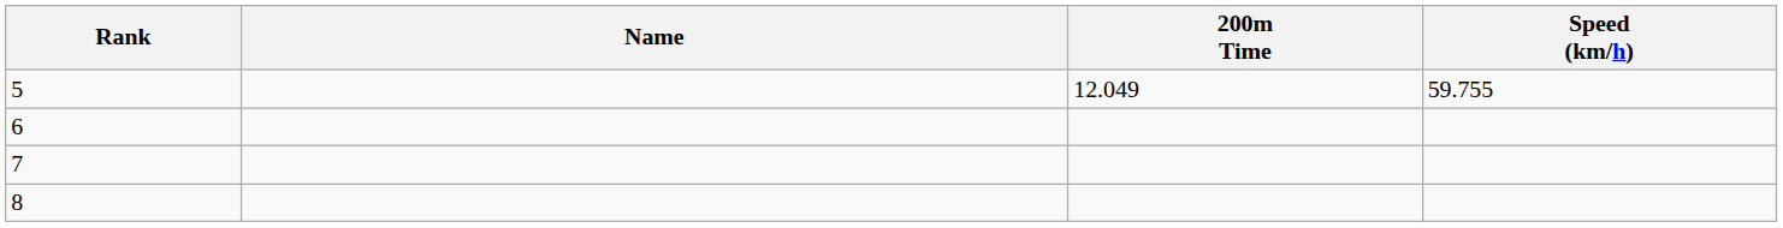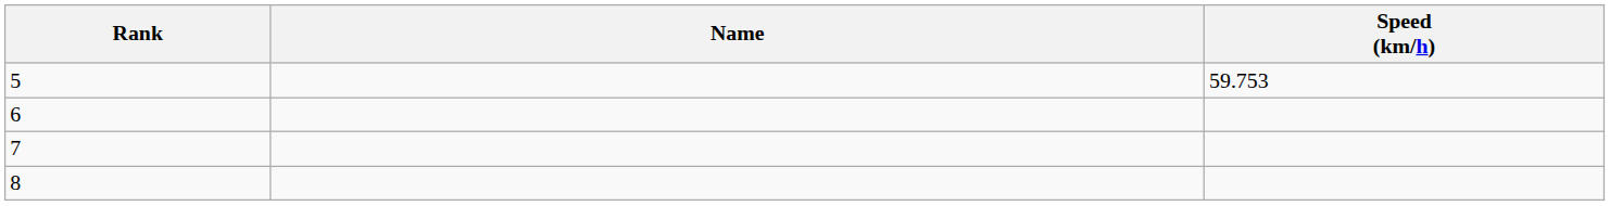 <table class="wikitable" width=75%>
 <tr>
 <th width=20>Rank</th>
 <th width=150>Name</th>
-<th width=60>200m<br>Time</th>
 <th width=60>Speed<br>(km/<a href='#'>h</a>)</th>
 </tr>
 <tr>
 <td>5</td>
 <td></td>
-<td>12.049</td>
-<td>59.755</td>
+<td>59.753</td>
 </tr>
 <tr>
 <td>6</td>
-<td></td>
 <td></td>
 <td></td>
 </tr>
 <tr>
 <td>7</td>
 <td></td>
 <td></td>
-<td></td>
 </tr>
 <tr>
 <td>8</td>
 <td></td>
 <td></td>
-<td></td>
 </tr>
 </table>
